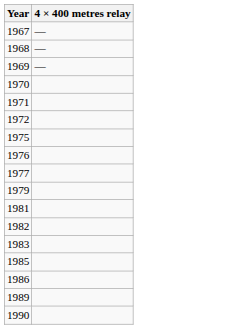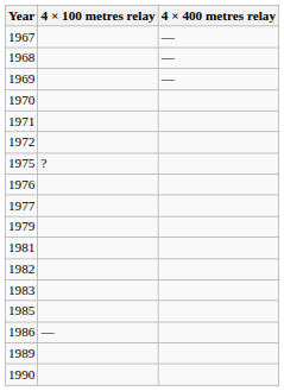 <table class=wikitable>
 <tr>
 <th>Year</th>
+<th>4 × 100 metres relay</th>
 <th>4 × 400 metres relay</th>
 </tr>
 <tr>
 <td>1967</td>
+<td></td>
 <td>—</td>
 </tr>
 <tr>
 <td>1968</td>
+<td></td>
 <td>—</td>
 </tr>
 <tr>
 <td>1969</td>
+<td></td>
 <td>—</td>
 </tr>
 <tr>
 <td>1970</td>
 <td></td>
+<td></td>
 </tr>
 <tr>
 <td>1971</td>
+<td></td>
 <td></td>
 </tr>
 <tr>
 <td>1972</td>
 <td></td>
+<td></td>
 </tr>
 <tr>
 <td>1975</td>
+<td>?</td>
 <td></td>
 </tr>
 <tr>
 <td>1976</td>
 <td></td>
+<td></td>
 </tr>
 <tr>
 <td>1977</td>
+<td></td>
 <td></td>
 </tr>
 <tr>
 <td>1979</td>
 <td></td>
+<td></td>
 </tr>
 <tr>
 <td>1981</td>
+<td></td>
 <td></td>
 </tr>
 <tr>
 <td>1982</td>
 <td></td>
+<td></td>
 </tr>
 <tr>
 <td>1983</td>
+<td></td>
 <td></td>
 </tr>
 <tr>
 <td>1985</td>
 <td></td>
+<td></td>
 </tr>
 <tr>
 <td>1986</td>
+<td>—</td>
 <td></td>
 </tr>
 <tr>
 <td>1989</td>
 <td></td>
+<td></td>
 </tr>
 <tr>
 <td>1990</td>
 <td></td>
+<td></td>
 </tr>
 </table>
